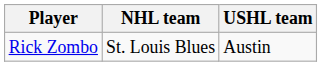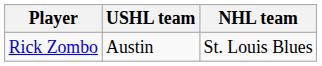 <table class="wikitable">
 <tr>
 <th>Player</th>
+<th>USHL team</th>
 <th>NHL team</th>
-<th>USHL team</th>
 </tr>
 <tr>
 <td><a href='#'>Rick Zombo</a></td>
+<td>Austin</td>
 <td>St. Louis Blues</td>
-<td>Austin</td>
 </tr>
 </table>
